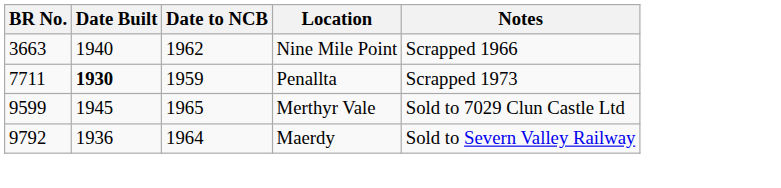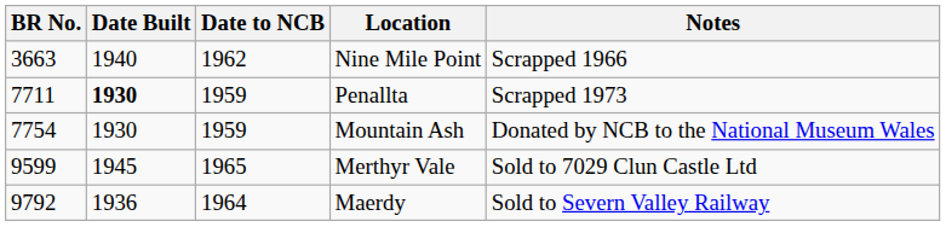 <table class="wikitable sortable" summary = "Details of NCB 5700s in a table of five and five rows in ascending order of BR number.">
 <tr>
 <th>BR No.</th>
 <th>Date Built</th>
 <th>Date to NCB</th>
 <th>Location</th>
 <th>Notes</th>
 </tr>
 <tr>
 <td>3663</td>
 <td>1940</td>
 <td>1962</td>
 <td>Nine Mile Point</td>
 <td>Scrapped 1966</td>
 </tr>
 <tr>
 <td>7711</td>
 <td><strong>1930</strong></td>
 <td>1959</td>
 <td>Penallta</td>
 <td>Scrapped 1973</td>
 </tr>
 <tr>
+<td>7754</td>
+<td>1930</td>
+<td>1959</td>
+<td>Mountain Ash</td>
+<td>Donated by NCB to the <a href='#'>National Museum Wales</a></td>
+</tr>
+<tr>
 <td>9599</td>
 <td>1945</td>
 <td>1965</td>
 <td>Merthyr Vale</td>
 <td>Sold to 7029 Clun Castle Ltd</td>
 </tr>
 <tr>
 <td>9792</td>
 <td>1936</td>
 <td>1964</td>
 <td>Maerdy</td>
 <td>Sold to <a href='#'>Severn Valley Railway</a></td>
 </tr>
 </table>
